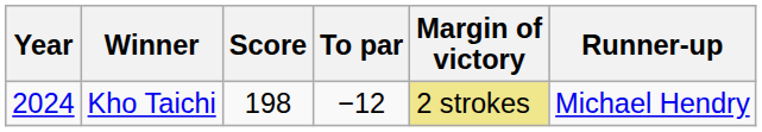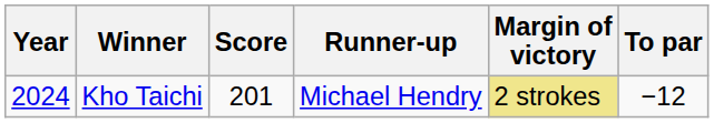 <table class="wikitable" style="font-size:95%">
 <tr>
 <th>Year</th>
 <th>Winner</th>
 <th>Score</th>
+<th>Runner-up</th>
+<th>Margin of<br>victory</th>
 <th>To par</th>
-<th>Margin of<br>victory</th>
-<th>Runner-up</th>
 </tr>
 <tr>
 <td><a href='#'>2024</a></td>
 <td> <a href='#'>Kho Taichi</a></td>
-<td align=center>198</td>
+<td align=center>201</td>
+<td> <a href='#'>Michael Hendry</a></td>
+<td style="background: khaki;">2 strokes</td>
 <td align=center>−12</td>
-<td style="background: khaki;">2 strokes</td>
-<td> <a href='#'>Michael Hendry</a></td>
 </tr>
 </table>
